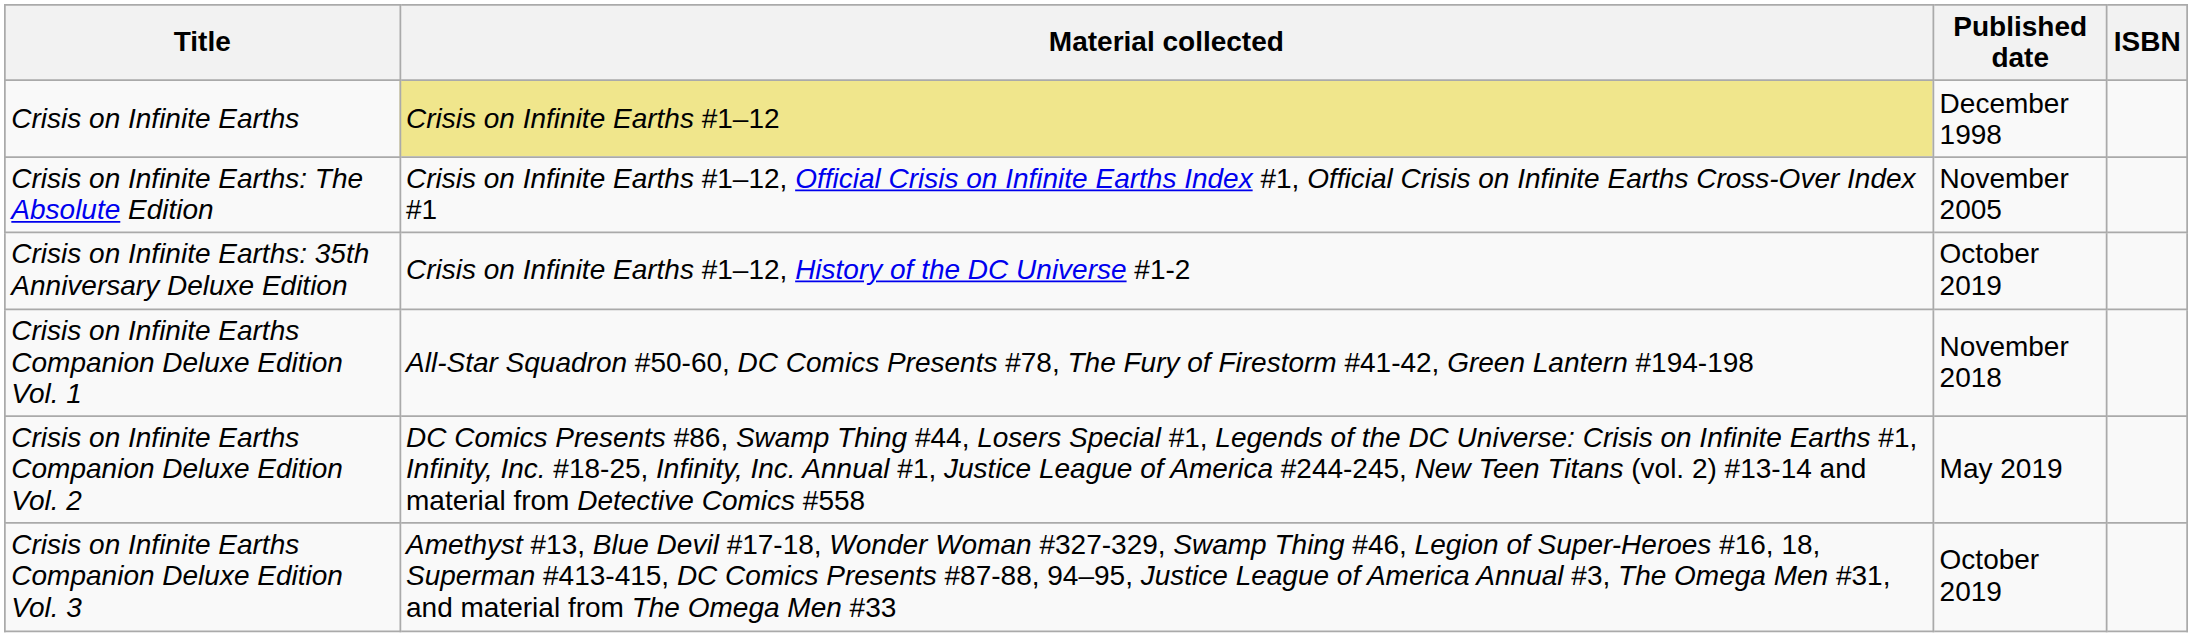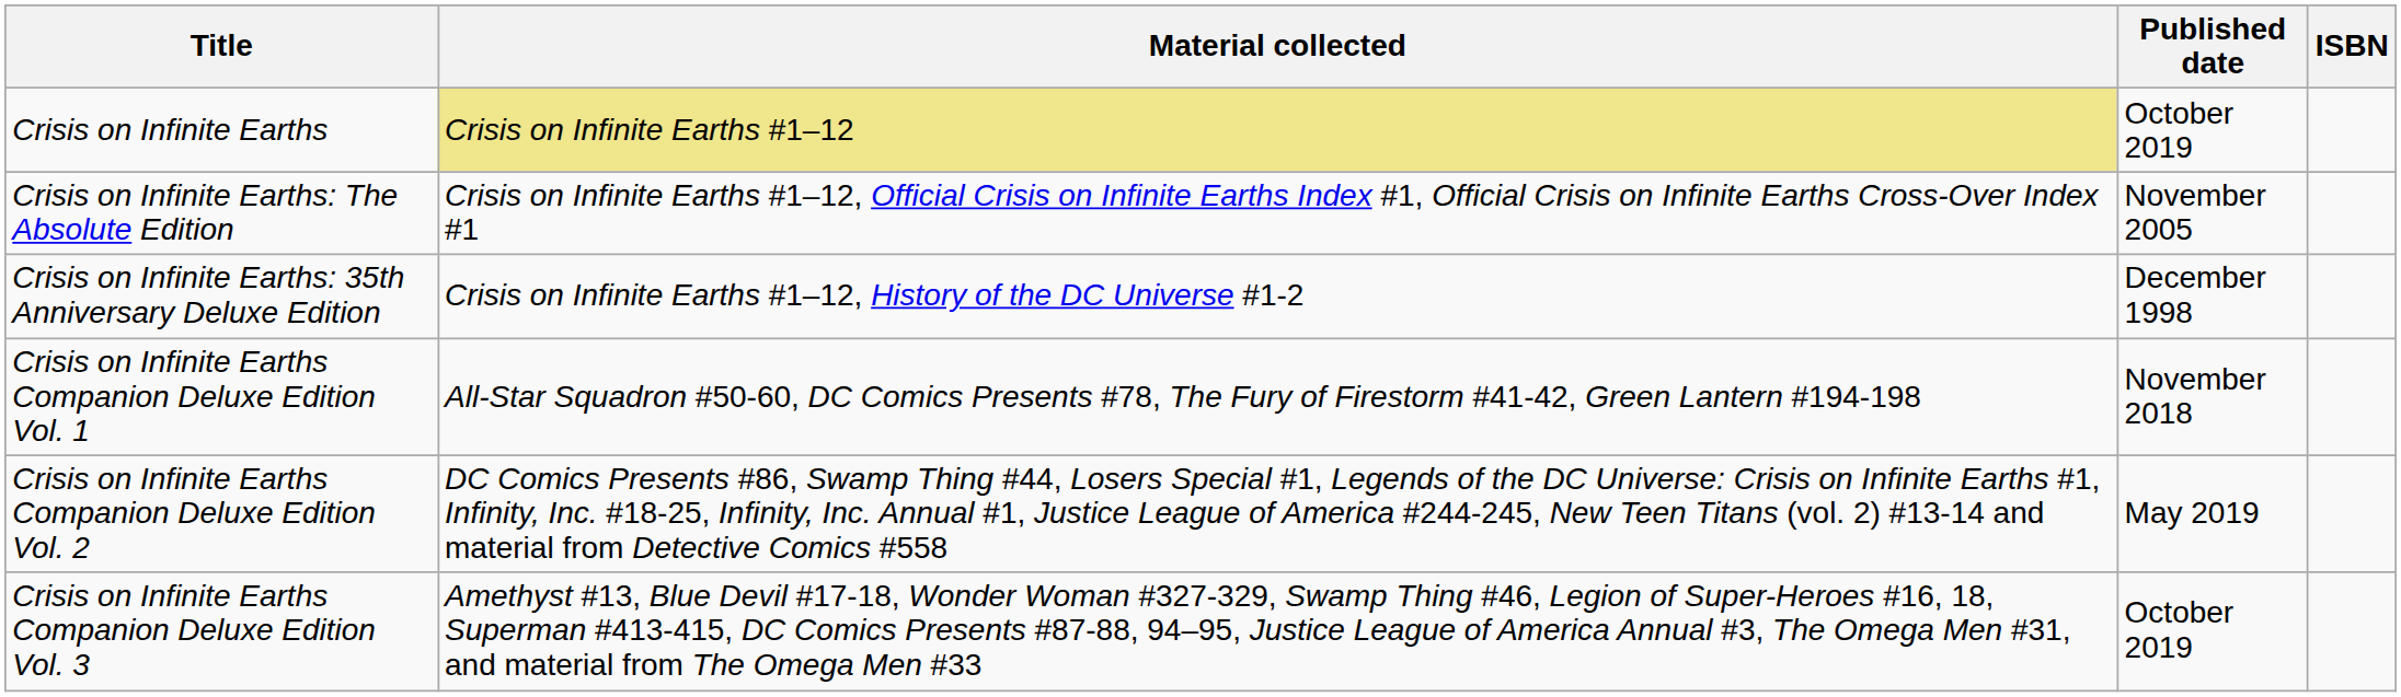 <table class="wikitable">
 <tr>
 <th>Title</th>
 <th>Material collected</th>
 <th>Published date</th>
 <th>ISBN</th>
 </tr>
 <tr>
 <td><em>Crisis on Infinite Earths</em></td>
 <td style="background: khaki;"><em>Crisis on Infinite Earths</em> #1–12</td>
-<td>December 1998</td>
+<td>October 2019</td>
 <td></td>
 </tr>
 <tr>
 <td><em>Crisis on Infinite Earths: The <a href='#'>Absolute</a> Edition</em></td>
 <td><em>Crisis on Infinite Earths</em> #1–12, <em><a href='#'>Official Crisis on Infinite Earths Index</a></em> #1, <em>Official Crisis on Infinite Earths Cross-Over Index</em> #1</td>
 <td>November 2005</td>
 <td></td>
 </tr>
 <tr>
 <td><em>Crisis on Infinite Earths: 35th Anniversary Deluxe Edition</em></td>
 <td><em>Crisis on Infinite Earths</em> #1–12, <em><a href='#'>History of the DC Universe</a></em> #1-2</td>
-<td>October 2019</td>
+<td>December 1998</td>
 <td></td>
 </tr>
 <tr>
 <td><em>Crisis on Infinite Earths Companion Deluxe Edition Vol. 1</em></td>
 <td><em>All-Star Squadron</em> #50-60, <em>DC Comics Presents</em> #78, <em>The Fury of Firestorm</em> #41-42, <em>Green Lantern</em> #194-198</td>
 <td>November 2018</td>
 <td></td>
 </tr>
 <tr>
 <td><em>Crisis on Infinite Earths Companion Deluxe Edition Vol. 2</em></td>
 <td><em>DC Comics Presents</em> #86, <em>Swamp Thing</em> #44, <em>Losers Special</em> #1, <em>Legends of the DC Universe: Crisis on Infinite Earths</em> #1, <em>Infinity, Inc.</em> #18-25, <em>Infinity, Inc. Annual</em> #1, <em>Justice League of America</em> #244-245, <em>New Teen Titans</em> (vol. 2) #13-14 and material from <em>Detective Comics</em> #558</td>
 <td>May 2019</td>
 <td></td>
 </tr>
 <tr>
 <td><em>Crisis on Infinite Earths Companion Deluxe Edition Vol. 3</em></td>
 <td><em>Amethyst</em> #13, <em>Blue Devil</em> #17-18, <em>Wonder Woman</em> #327-329, <em>Swamp Thing</em> #46, <em>Legion of Super-Heroes</em> #16, 18, <em>Superman</em> #413-415, <em>DC Comics Presents</em> #87-88, 94–95, <em>Justice League of America Annual</em> #3, <em>The Omega Men</em> #31, and material from <em>The Omega Men</em> #33</td>
 <td>October 2019</td>
 <td></td>
 </tr>
 </table>
